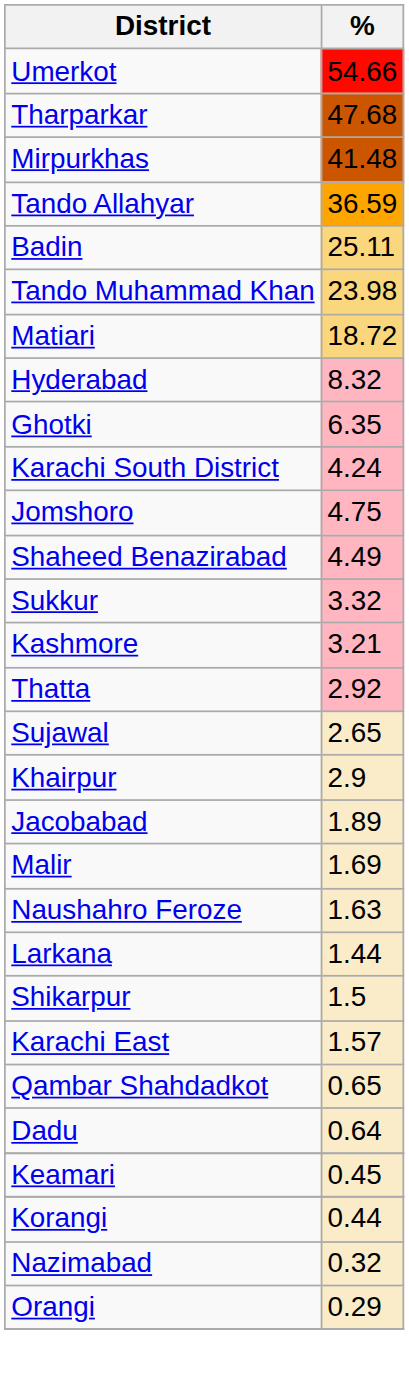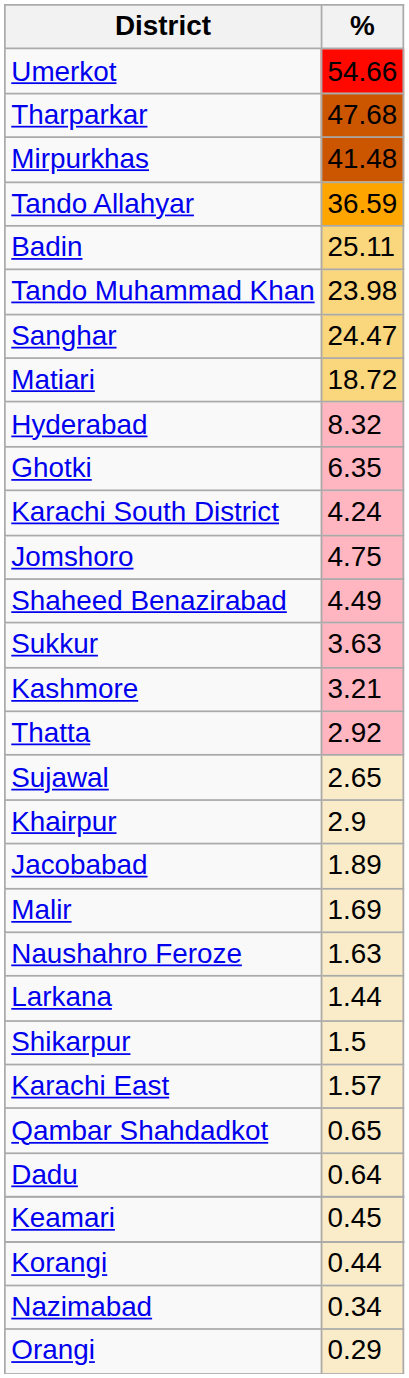 <table class="wikitable sortable">
 <tr>
 <th>District</th>
 <th>%</th>
 </tr>
 <tr>
 <td><a href='#'>Umerkot</a></td>
 <td style="background: #FF0800">54.66</td>
 </tr>
 <tr>
 <td><a href='#'>Tharparkar</a></td>
 <td style="background:#CC5500">47.68</td>
 </tr>
 <tr>
 <td><a href='#'>Mirpurkhas</a></td>
 <td style="background:#CC5500">41.48</td>
 </tr>
 <tr>
 <td><a href='#'>Tando Allahyar</a></td>
 <td style="background:orange">36.59</td>
 </tr>
 <tr>
 <td><a href='#'>Badin</a></td>
 <td style="background:  #fad67d">25.11</td>
 </tr>
 <tr>
 <td><a href='#'>Tando Muhammad Khan</a></td>
 <td style="background: #fad67d">23.98</td>
 </tr>
 <tr>
+<td><a href='#'>Sanghar</a></td>
+<td style="background: #fad67d">24.47</td>
+</tr>
+<tr>
 <td><a href='#'>Matiari</a></td>
 <td style="background: #fad67d">18.72</td>
 </tr>
 <tr>
 <td><a href='#'>Hyderabad</a></td>
 <td style="background: #FFB6C1">8.32</td>
 </tr>
 <tr>
 <td><a href='#'>Ghotki</a></td>
 <td style="background: #FFB6C1">6.35</td>
 </tr>
 <tr>
 <td><a href='#'>Karachi South District</a></td>
 <td style="background: #FFB6C1">4.24</td>
 </tr>
 <tr>
 <td><a href='#'>Jomshoro</a></td>
 <td style="background: #FFB6C1">4.75</td>
 </tr>
 <tr>
 <td><a href='#'>Shaheed Benazirabad</a></td>
 <td style="background: #FFB6C1">4.49</td>
 </tr>
 <tr>
 <td><a href='#'>Sukkur</a></td>
-<td style="background: #FFB6C1">3.32</td>
+<td style="background: #FFB6C1">3.63</td>
 </tr>
 <tr>
 <td><a href='#'>Kashmore</a></td>
 <td style="background: #FFB6C1">3.21</td>
 </tr>
 <tr>
 <td><a href='#'>Thatta</a></td>
 <td style="background: #FFB6C1">2.92</td>
 </tr>
 <tr>
 <td><a href='#'>Sujawal</a></td>
 <td style="background: #faecc8">2.65</td>
 </tr>
 <tr>
 <td><a href='#'>Khairpur</a></td>
 <td style="background: #faecc8">2.9</td>
 </tr>
 <tr>
 <td><a href='#'>Jacobabad</a></td>
 <td style="background: #faecc8">1.89</td>
 </tr>
 <tr>
 <td><a href='#'>Malir</a></td>
 <td style="background: #faecc8">1.69</td>
 </tr>
 <tr>
 <td><a href='#'>Naushahro Feroze</a></td>
 <td style="background: #faecc8">1.63</td>
 </tr>
 <tr>
 <td><a href='#'>Larkana</a></td>
 <td style="background: #faecc8">1.44</td>
 </tr>
 <tr>
 <td><a href='#'>Shikarpur</a></td>
 <td style="background: #faecc8">1.5</td>
 </tr>
 <tr>
 <td><a href='#'>Karachi East</a></td>
 <td style="background: #faecc8">1.57</td>
 </tr>
 <tr>
 <td><a href='#'>Qambar Shahdadkot</a></td>
 <td style="background: #faecc8">0.65</td>
 </tr>
 <tr>
 <td><a href='#'>Dadu</a></td>
 <td style="background: #faecc8">0.64</td>
 </tr>
 <tr>
 </tr>
 <tr>
 <td><a href='#'>Keamari</a></td>
 <td style="background: #faecc8">0.45</td>
 </tr>
 <tr>
 </tr>
 <tr>
 <td><a href='#'>Korangi</a></td>
 <td style="background: #faecc8">0.44</td>
 </tr>
 <tr>
 <td><a href='#'>Nazimabad</a></td>
-<td style="background: #faecc8">0.32</td>
+<td style="background: #faecc8">0.34</td>
 </tr>
 <tr>
 <td><a href='#'>Orangi</a></td>
 <td style="background: #faecc8">0.29</td>
 </tr>
 <tr>
 </tr>
 </table>
